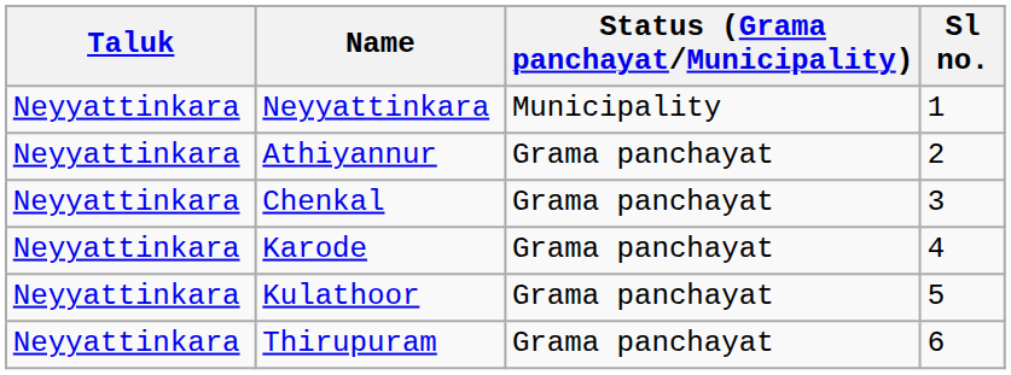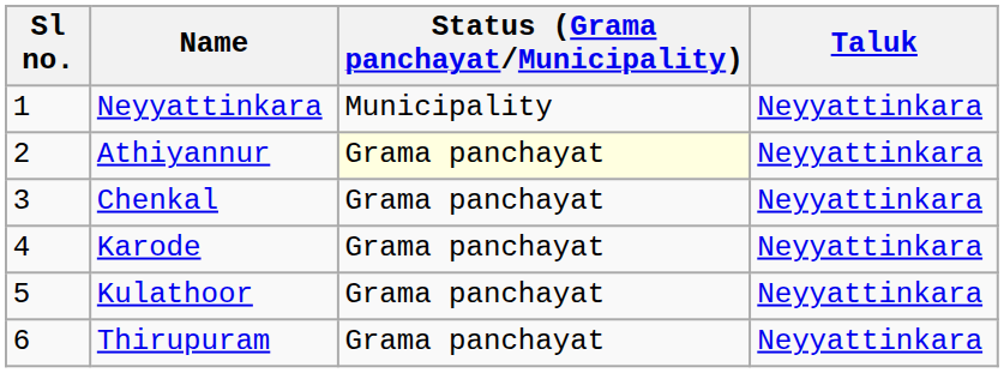 <table class="wikitable sortable" style="font-size:95%;">
 <tr>
-<th width="100px"><a href='#'>Taluk</a></th>
+<th width="30px">Sl no.</th>
 <th width="100px">Name</th>
 <th width="130px">Status (<a href='#'>Grama panchayat</a>/<a href='#'>Municipality</a>)</th>
-<th width="30px">Sl no.</th>
+<th width="100px"><a href='#'>Taluk</a></th>
 </tr>
 <tr>
-<td><a href='#'>Neyyattinkara</a></td>
+<td>1</td>
 <td><a href='#'>Neyyattinkara</a></td>
 <td>Municipality</td>
-<td>1</td>
+<td><a href='#'>Neyyattinkara</a></td>
 </tr>
 <tr>
+<td>2</td>
+<td><a href='#'>Athiyannur</a></td>
+<td style="background: lightyellow;">Grama panchayat</td>
 <td><a href='#'>Neyyattinkara</a></td>
-<td><a href='#'>Athiyannur</a></td>
-<td>Grama panchayat</td>
-<td>2</td>
 </tr>
 <tr>
-<td><a href='#'>Neyyattinkara</a></td>
+<td>3</td>
 <td><a href='#'>Chenkal</a></td>
 <td>Grama panchayat</td>
-<td>3</td>
+<td><a href='#'>Neyyattinkara</a></td>
 </tr>
 <tr>
-<td><a href='#'>Neyyattinkara</a></td>
+<td>4</td>
 <td><a href='#'>Karode</a></td>
 <td>Grama panchayat</td>
-<td>4</td>
+<td><a href='#'>Neyyattinkara</a></td>
 </tr>
 <tr>
-<td><a href='#'>Neyyattinkara</a></td>
+<td>5</td>
 <td><a href='#'>Kulathoor</a></td>
 <td>Grama panchayat</td>
-<td>5</td>
+<td><a href='#'>Neyyattinkara</a></td>
 </tr>
 <tr>
-<td><a href='#'>Neyyattinkara</a></td>
+<td>6</td>
 <td><a href='#'>Thirupuram</a></td>
 <td>Grama panchayat</td>
-<td>6</td>
+<td><a href='#'>Neyyattinkara</a></td>
 </tr>
 </table>
